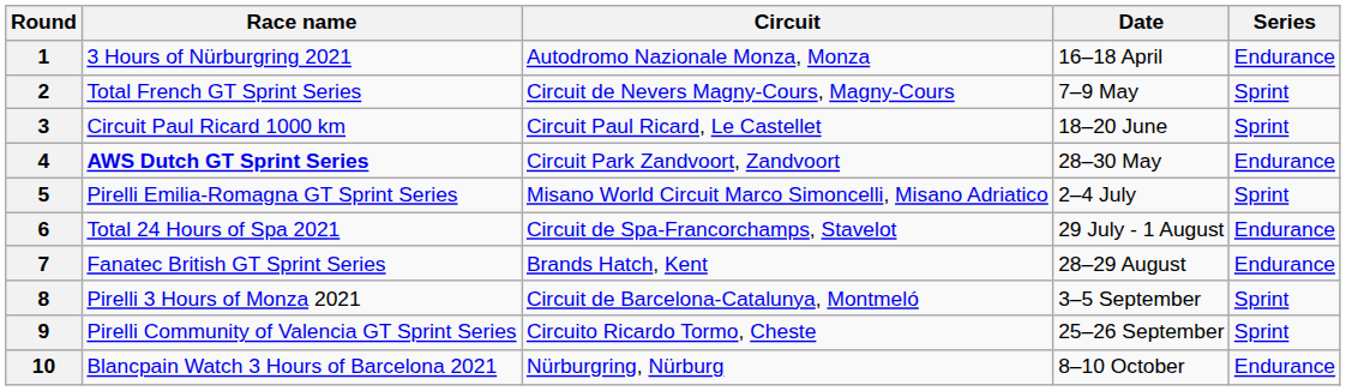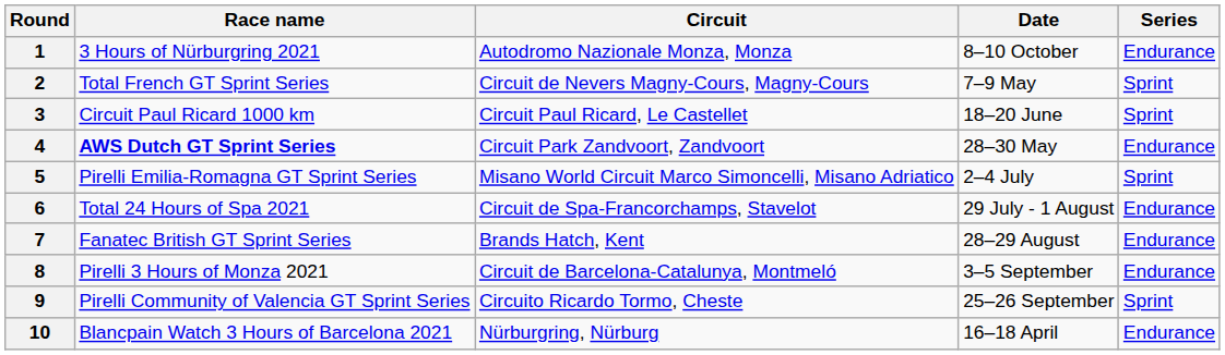 <table class="wikitable" style="font-size:75%">
 <tr>
 <th>Round</th>
 <th>Race name</th>
 <th>Circuit</th>
 <th>Date</th>
 <th>Series</th>
 </tr>
 <tr>
 <th>1</th>
 <td> <a href='#'>3 Hours of Nürburgring 2021</a></td>
 <td><a href='#'>Autodromo Nazionale Monza</a>, <a href='#'>Monza</a></td>
-<td>16–18 April</td>
+<td>8–10 October</td>
 <td><a href='#'>Endurance</a></td>
 </tr>
 <tr>
 <th>2</th>
 <td> <a href='#'>Total French GT Sprint Series</a></td>
 <td><a href='#'>Circuit de Nevers Magny-Cours</a>, <a href='#'>Magny-Cours</a></td>
 <td>7–9 May</td>
 <td><a href='#'>Sprint</a></td>
 </tr>
 <tr>
 <th>3</th>
 <td> <a href='#'>Circuit Paul Ricard 1000 km</a></td>
 <td><a href='#'>Circuit Paul Ricard</a>, <a href='#'>Le Castellet</a></td>
 <td>18–20 June</td>
 <td><a href='#'>Sprint</a></td>
 </tr>
 <tr>
 <th>4</th>
 <td><strong> <a href='#'>AWS Dutch GT Sprint Series</a></strong></td>
 <td><a href='#'>Circuit Park Zandvoort</a>, <a href='#'>Zandvoort</a></td>
 <td>28–30 May</td>
 <td><a href='#'>Endurance</a></td>
 </tr>
 <tr>
 <th>5</th>
 <td> <a href='#'>Pirelli Emilia-Romagna GT Sprint Series</a></td>
 <td><a href='#'>Misano World Circuit Marco Simoncelli</a>, <a href='#'>Misano Adriatico</a></td>
 <td>2–4 July</td>
 <td><a href='#'>Sprint</a></td>
 </tr>
 <tr>
 <th>6</th>
 <td> <a href='#'>Total 24 Hours of Spa 2021</a></td>
 <td><a href='#'>Circuit de Spa-Francorchamps</a>, <a href='#'>Stavelot</a></td>
 <td>29 July - 1 August</td>
 <td><a href='#'>Endurance</a></td>
 </tr>
 <tr>
 <th>7</th>
 <td> <a href='#'>Fanatec British GT Sprint Series</a></td>
 <td><a href='#'>Brands Hatch</a>, <a href='#'>Kent</a></td>
 <td>28–29 August</td>
 <td><a href='#'>Endurance</a></td>
 </tr>
 <tr>
 <th>8</th>
 <td> <a href='#'>Pirelli 3 Hours of Monza</a> 2021</td>
 <td><a href='#'>Circuit de Barcelona-Catalunya</a>, <a href='#'>Montmeló</a></td>
 <td>3–5 September</td>
-<td><a href='#'>Sprint</a></td>
+<td><a href='#'>Endurance</a></td>
 </tr>
 <tr>
 <th>9</th>
 <td> <a href='#'>Pirelli Community of Valencia GT Sprint Series</a></td>
 <td><a href='#'>Circuito Ricardo Tormo</a>, <a href='#'>Cheste</a></td>
 <td>25–26 September</td>
 <td><a href='#'>Sprint</a></td>
 </tr>
 <tr>
 <th>10</th>
 <td> <a href='#'>Blancpain Watch 3 Hours of Barcelona 2021</a></td>
 <td><a href='#'>Nürburgring</a>, <a href='#'>Nürburg</a></td>
-<td>8–10 October</td>
+<td>16–18 April</td>
 <td><a href='#'>Endurance</a></td>
 </tr>
 </table>
